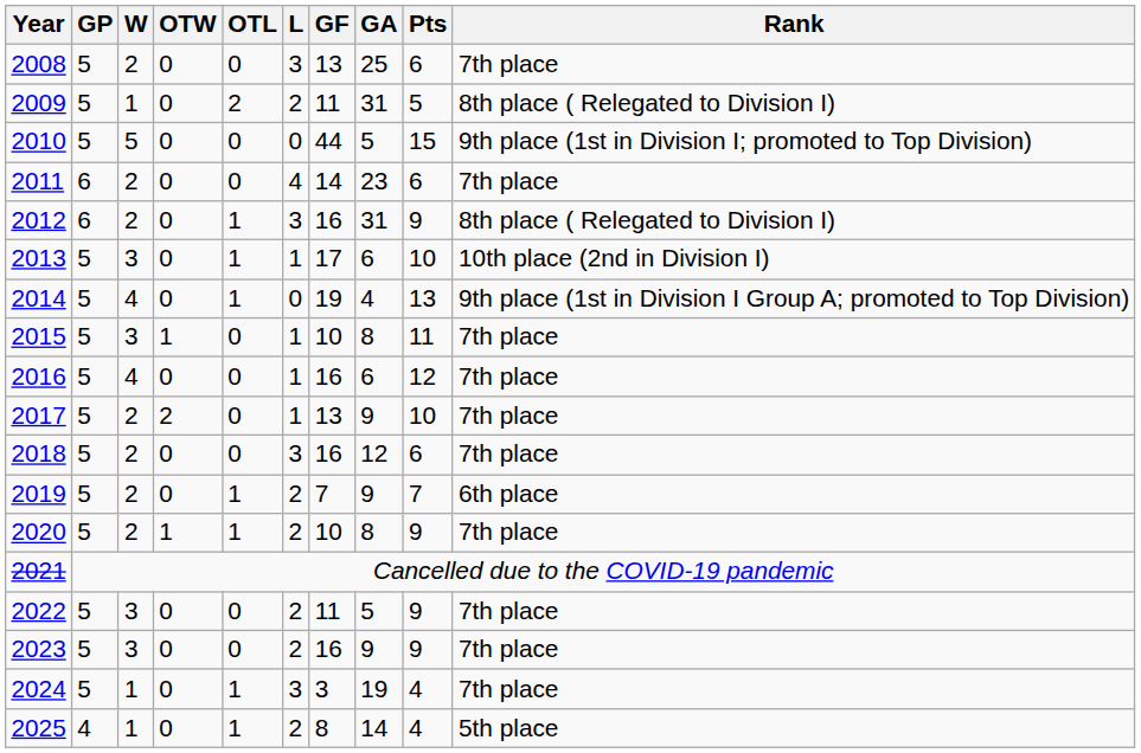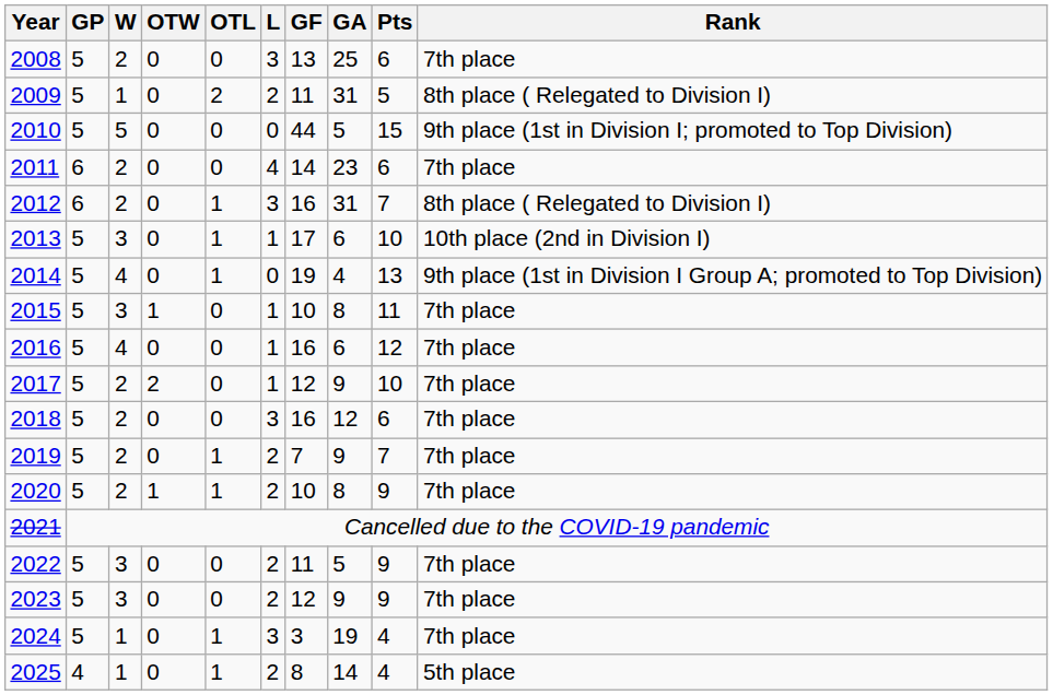 <table class="wikitable">
 <tr>
 <th>Year</th>
 <th>GP</th>
 <th>W</th>
 <th>OTW</th>
 <th>OTL</th>
 <th>L</th>
 <th>GF</th>
 <th>GA</th>
 <th>Pts</th>
 <th>Rank</th>
 </tr>
 <tr>
 <td align=left> <a href='#'>2008</a></td>
 <td>5</td>
 <td>2</td>
 <td>0</td>
 <td>0</td>
 <td>3</td>
 <td>13</td>
 <td>25</td>
 <td>6</td>
 <td>7th place</td>
 </tr>
 <tr>
 <td align=left> <a href='#'>2009</a></td>
 <td>5</td>
 <td>1</td>
 <td>0</td>
 <td>2</td>
 <td>2</td>
 <td>11</td>
 <td>31</td>
 <td>5</td>
 <td>8th place ( Relegated to Division I)</td>
 </tr>
 <tr>
 <td align=left> <a href='#'>2010</a></td>
 <td>5</td>
 <td>5</td>
 <td>0</td>
 <td>0</td>
 <td>0</td>
 <td>44</td>
 <td>5</td>
 <td>15</td>
 <td>9th place (1st in Division I;  promoted to Top Division)</td>
 </tr>
 <tr>
 <td align=left> <a href='#'>2011</a></td>
 <td>6</td>
 <td>2</td>
 <td>0</td>
 <td>0</td>
 <td>4</td>
 <td>14</td>
 <td>23</td>
 <td>6</td>
 <td>7th place</td>
 </tr>
 <tr>
 <td align=left> <a href='#'>2012</a></td>
 <td>6</td>
 <td>2</td>
 <td>0</td>
 <td>1</td>
 <td>3</td>
 <td>16</td>
 <td>31</td>
-<td>9</td>
+<td>7</td>
 <td>8th place ( Relegated to Division I)</td>
 </tr>
 <tr>
 <td align=left> <a href='#'>2013</a></td>
 <td>5</td>
 <td>3</td>
 <td>0</td>
 <td>1</td>
 <td>1</td>
 <td>17</td>
 <td>6</td>
 <td>10</td>
 <td>10th place (2nd in Division I)</td>
 </tr>
 <tr>
 <td align=left> <a href='#'>2014</a></td>
 <td>5</td>
 <td>4</td>
 <td>0</td>
 <td>1</td>
 <td>0</td>
 <td>19</td>
 <td>4</td>
 <td>13</td>
 <td>9th place (1st in Division I Group A;  promoted to Top Division)</td>
 </tr>
 <tr>
 <td align=left> <a href='#'>2015</a></td>
 <td>5</td>
 <td>3</td>
 <td>1 </td>
 <td>0</td>
 <td>1</td>
 <td>10</td>
 <td>8</td>
 <td>11</td>
 <td>7th place</td>
 </tr>
 <tr>
 <td align=left> <a href='#'>2016</a></td>
 <td>5</td>
 <td>4</td>
 <td>0</td>
 <td>0</td>
 <td>1</td>
 <td>16</td>
 <td>6</td>
 <td>12</td>
 <td>7th place</td>
 </tr>
 <tr>
 <td align=left> <a href='#'>2017</a></td>
 <td>5</td>
 <td>2</td>
 <td>2</td>
 <td>0</td>
 <td>1</td>
-<td>13</td>
+<td>12</td>
 <td>9</td>
 <td>10</td>
 <td>7th place</td>
 </tr>
 <tr>
 <td align=left> <a href='#'>2018</a></td>
 <td>5</td>
 <td>2</td>
 <td>0</td>
 <td>0</td>
 <td>3</td>
 <td>16</td>
 <td>12</td>
 <td>6</td>
 <td>7th place</td>
 </tr>
 <tr>
 <td align=left> <a href='#'>2019</a></td>
 <td>5</td>
 <td>2</td>
 <td>0</td>
 <td>1</td>
 <td>2</td>
 <td>7</td>
 <td>9</td>
 <td>7</td>
-<td>6th place</td>
+<td>7th place</td>
 </tr>
 <tr>
 <td align=left> <a href='#'>2020</a></td>
 <td>5</td>
 <td>2</td>
 <td>1</td>
 <td>1</td>
 <td>2</td>
 <td>10</td>
 <td>8</td>
 <td>9</td>
 <td>7th place</td>
 </tr>
 <tr>
 <td align="left"> <a href='#'><s>2021</s></a></td>
 <td colspan="9" align="center"><em>Cancelled due to the <a href='#'>COVID-19 pandemic</a></em></td>
 </tr>
 <tr>
 <td align="left"> <a href='#'>2022</a></td>
 <td>5</td>
 <td>3</td>
 <td>0</td>
 <td>0</td>
 <td>2</td>
 <td>11</td>
 <td>5</td>
 <td>9</td>
 <td>7th place</td>
 </tr>
 <tr>
 <td align="left"> <a href='#'>2023</a></td>
 <td>5</td>
 <td>3</td>
 <td>0</td>
 <td>0</td>
 <td>2</td>
-<td>16</td>
+<td>12</td>
 <td>9</td>
 <td>9</td>
 <td>7th place</td>
 </tr>
 <tr>
 <td align="left"> <a href='#'>2024</a></td>
 <td>5</td>
 <td>1</td>
 <td>0</td>
 <td>1</td>
 <td>3</td>
 <td>3</td>
 <td>19</td>
 <td>4</td>
 <td>7th place</td>
 </tr>
 <tr>
 <td align="left"> <a href='#'>2025</a></td>
 <td>4</td>
 <td>1</td>
 <td>0</td>
 <td>1</td>
 <td>2</td>
 <td>8</td>
 <td>14</td>
 <td>4</td>
 <td>5th place</td>
 </tr>
 </table>
